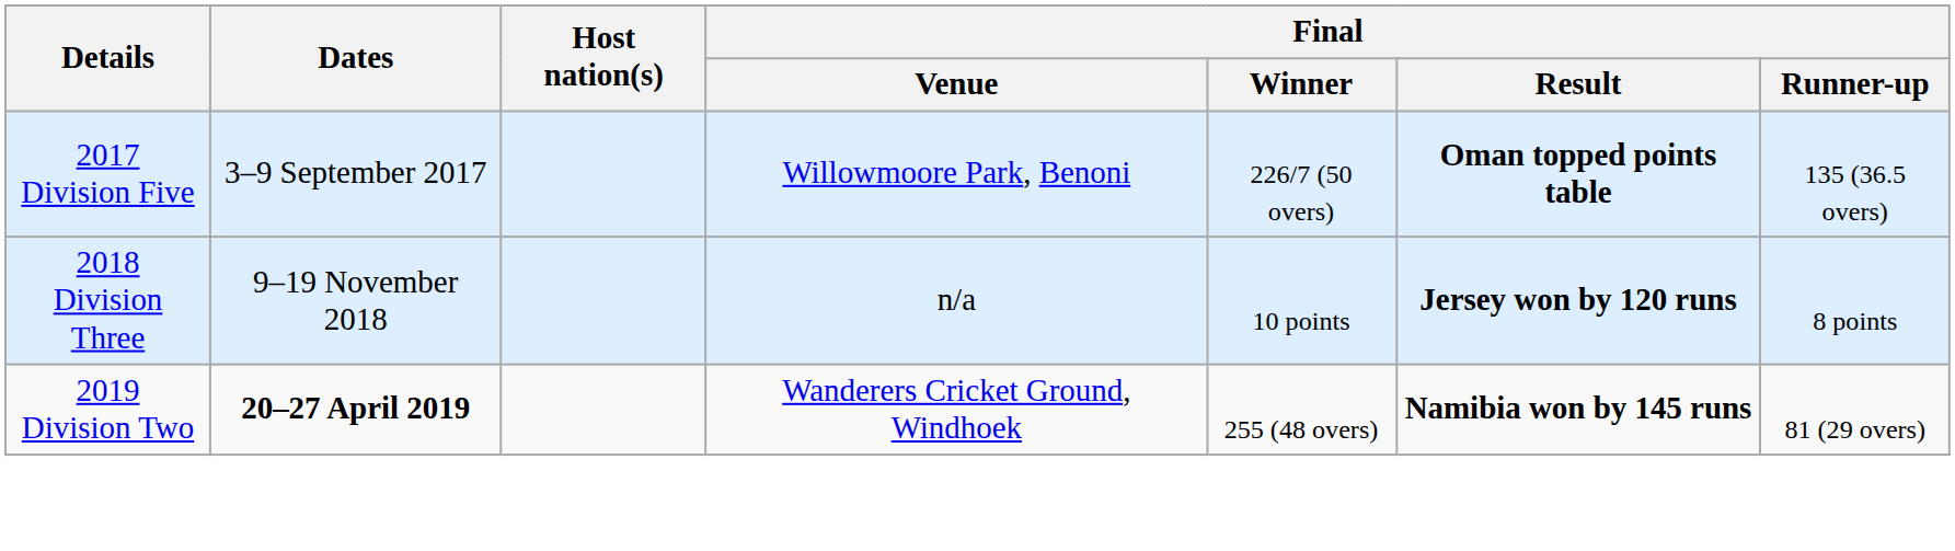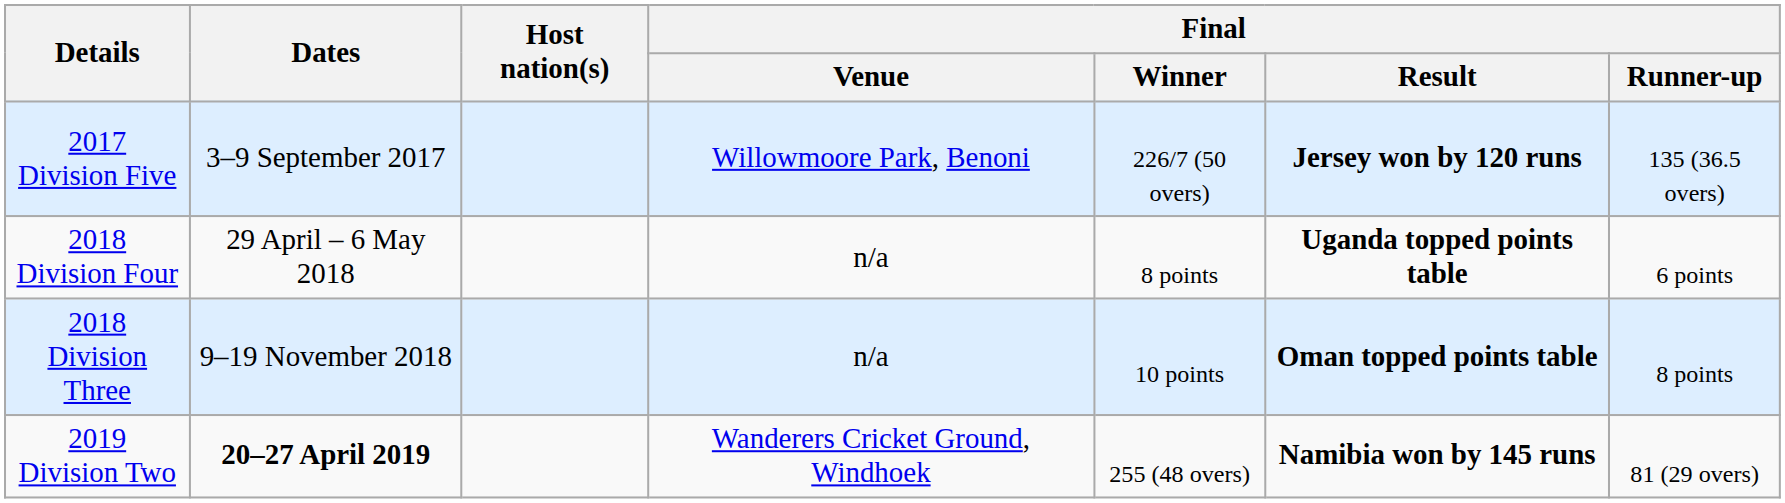 <table class="wikitable" style="font-size:90%; width: 100%; text-align: center;">
 <tr>
 <th rowspan="2">Details</th>
 <th rowspan="2">Dates</th>
 <th rowspan="2">Host nation(s)</th>
 <th colspan=4>Final</th>
 </tr>
 <tr>
 <th>Venue</th>
 <th>Winner</th>
 <th>Result</th>
 <th>Runner-up</th>
 </tr>
 <tr style="background:#def;">
 <td><a href='#'>2017<br>Division Five</a></td>
 <td>3–9 September 2017</td>
 <td></td>
 <td><a href='#'>Willowmoore Park</a>, <a href='#'>Benoni</a></td>
 <td><br><small>226/7 (50 overs)</small></td>
-<td><strong>Oman topped points table</strong></td>
+<td><strong>Jersey won by 120 runs</strong><br> </td>
 <td><br><small>135 (36.5 overs)</small></td>
+</tr>
+<tr>
+<td><a href='#'>2018<br>Division Four</a></td>
+<td>29 April – 6 May 2018</td>
+<td></td>
+<td>n/a</td>
+<td> <br><small>8 points</small></td>
+<td><strong>Uganda topped points table</strong></td>
+<td><br><small>6 points</small></td>
 </tr>
 <tr style="background:#def;">
 <td><a href='#'>2018<br>Division Three</a></td>
 <td>9–19 November 2018</td>
 <td></td>
 <td>n/a</td>
 <td> <br><small>10 points</small></td>
-<td><strong>Jersey won by 120 runs</strong><br> </td>
+<td><strong>Oman topped points table</strong></td>
 <td> <br><small>8 points</small></td>
 </tr>
 <tr>
 <td><a href='#'>2019<br>Division Two</a></td>
 <td><strong>20–27 April 2019</strong></td>
 <td></td>
 <td><a href='#'>Wanderers Cricket Ground</a>, <a href='#'>Windhoek</a></td>
 <td><br><small>255 (48 overs)</small></td>
 <td><strong>Namibia won by 145 runs</strong><br> </td>
 <td><br><small>81 (29 overs)</small></td>
 </tr>
 </table>
